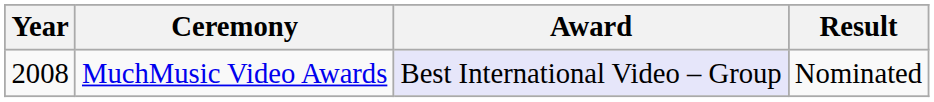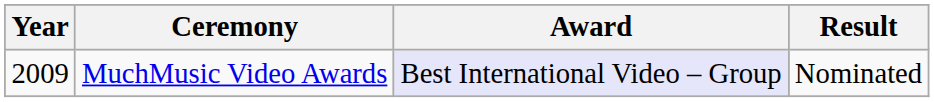 <table class="wikitable">
 <tr>
 <th align="left">Year</th>
 <th align="left">Ceremony</th>
 <th align="left">Award</th>
 <th align="left">Result</th>
 </tr>
 <tr>
-<td align="left">2008</td>
+<td align="left">2009</td>
 <td align="left"><a href='#'>MuchMusic Video Awards</a></td>
 <td align="left" style="background: lavender;">Best International Video – Group</td>
 <td align="left">Nominated</td>
 </tr>
 </table>
